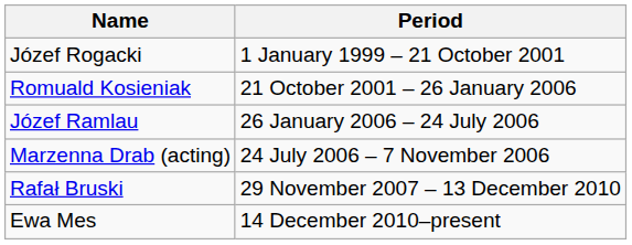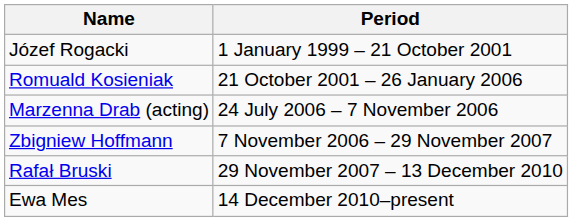 <table class="wikitable">
 <tr>
 <th>Name</th>
 <th>Period</th>
 </tr>
 <tr>
 <td>Józef Rogacki</td>
 <td>1 January 1999 – 21 October 2001</td>
 </tr>
 <tr>
 <td><a href='#'>Romuald Kosieniak</a></td>
 <td>21 October 2001 – 26 January 2006</td>
 </tr>
 <tr>
-<td><a href='#'>Józef Ramlau</a></td>
-<td>26 January 2006 – 24 July 2006</td>
+<td><a href='#'>Marzenna Drab</a> (acting)</td>
+<td>24 July 2006 – 7 November 2006</td>
 </tr>
 <tr>
-<td><a href='#'>Marzenna Drab</a> (acting)</td>
-<td>24 July 2006 – 7 November 2006</td>
+<td><a href='#'>Zbigniew Hoffmann</a></td>
+<td>7 November 2006 – 29 November 2007</td>
 </tr>
 <tr>
 <td><a href='#'>Rafał Bruski</a></td>
 <td>29 November 2007 – 13 December 2010</td>
 </tr>
 <tr>
 <td>Ewa Mes</td>
 <td>14 December 2010–present</td>
 </tr>
 </table>
